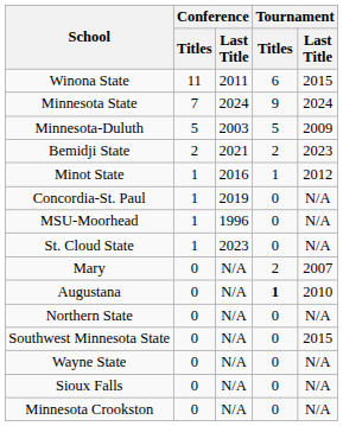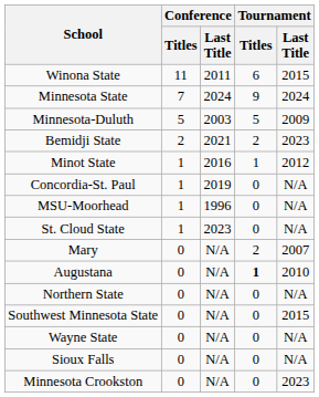 <table class="wikitable sortable" style="text-align:center">
 <tr>
 <th rowspan=2>School</th>
 <th colspan=2>Conference</th>
 <th colspan=2>Tournament</th>
 </tr>
 <tr>
 <th>Titles</th>
 <th>Last<br>Title</th>
 <th>Titles</th>
 <th>Last<br>Title</th>
 </tr>
 <tr>
 <td>Winona State</td>
 <td>11</td>
 <td>2011</td>
 <td>6</td>
 <td>2015</td>
 </tr>
 <tr>
 <td>Minnesota State</td>
 <td>7</td>
 <td>2024</td>
 <td>9</td>
 <td>2024</td>
 </tr>
 <tr>
 <td>Minnesota-Duluth</td>
 <td>5</td>
 <td>2003</td>
 <td>5</td>
 <td>2009</td>
 </tr>
 <tr>
 <td>Bemidji State</td>
 <td>2</td>
 <td>2021</td>
 <td>2</td>
 <td>2023</td>
 </tr>
 <tr>
 <td>Minot State</td>
 <td>1</td>
 <td>2016</td>
 <td>1</td>
 <td>2012</td>
 </tr>
 <tr>
 <td>Concordia-St. Paul</td>
 <td>1</td>
 <td>2019</td>
 <td>0</td>
 <td>N/A</td>
 </tr>
 <tr>
 <td>MSU-Moorhead</td>
 <td>1</td>
 <td>1996</td>
 <td>0</td>
 <td>N/A</td>
 </tr>
 <tr>
 <td>St. Cloud State</td>
 <td>1</td>
 <td>2023</td>
 <td>0</td>
 <td>N/A</td>
 </tr>
 <tr>
 <td>Mary</td>
 <td>0</td>
 <td>N/A</td>
 <td>2</td>
 <td>2007</td>
 </tr>
 <tr>
 <td>Augustana</td>
 <td>0</td>
 <td>N/A</td>
 <td><strong>1</strong></td>
 <td>2010</td>
 </tr>
 <tr>
 <td>Northern State</td>
 <td>0</td>
 <td>N/A</td>
 <td>0</td>
 <td>N/A</td>
 </tr>
 <tr>
 <td>Southwest Minnesota State</td>
 <td>0</td>
 <td>N/A</td>
 <td>0</td>
 <td>2015</td>
 </tr>
 <tr>
 <td>Wayne State</td>
 <td>0</td>
 <td>N/A</td>
 <td>0</td>
 <td>N/A</td>
 </tr>
 <tr>
 <td>Sioux Falls</td>
 <td>0</td>
 <td>N/A</td>
 <td>0</td>
 <td>N/A</td>
 </tr>
 <tr>
 <td>Minnesota Crookston</td>
 <td>0</td>
 <td>N/A</td>
 <td>0</td>
-<td>N/A</td>
+<td>2023</td>
 </tr>
 </table>
